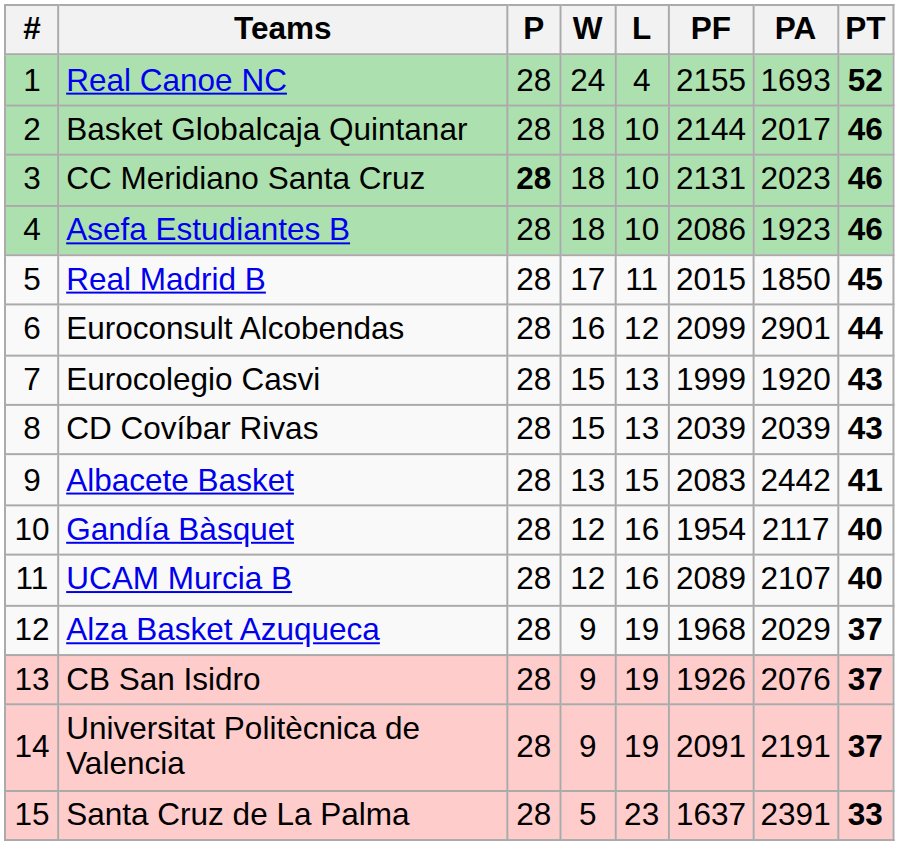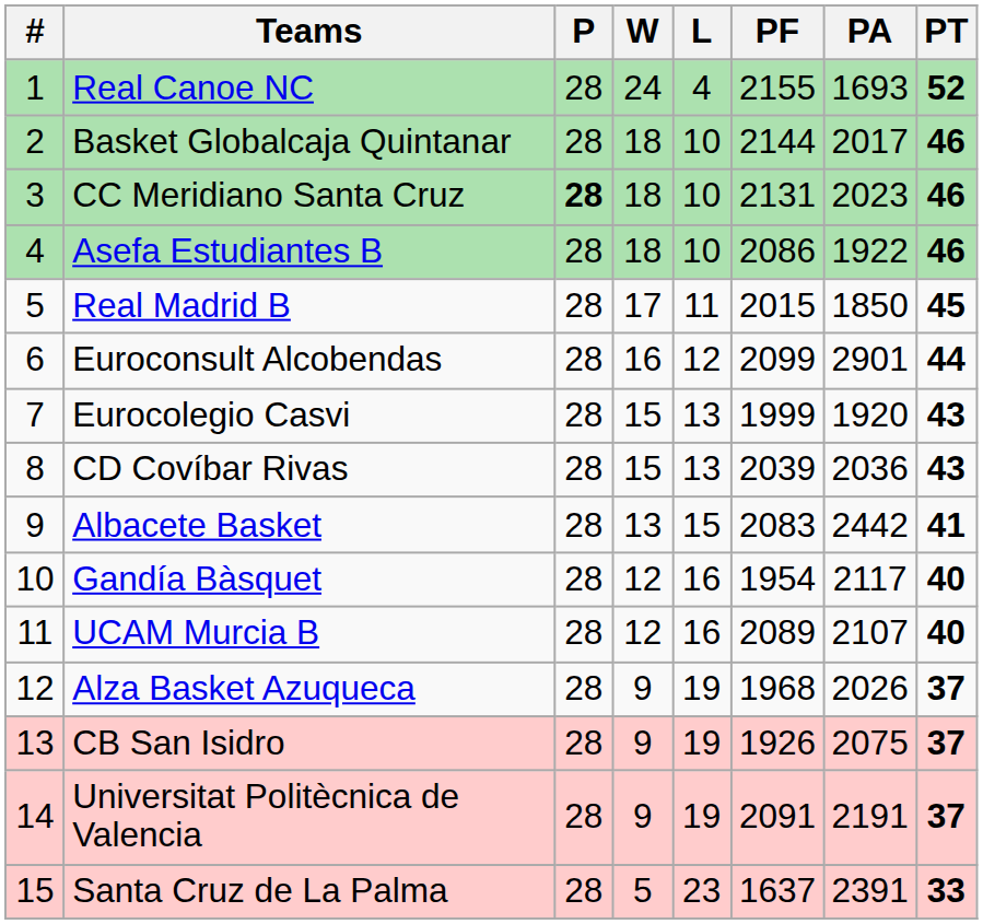 <table class="wikitable" style="text-align: center;">
 <tr>
 <th width=20>#</th>
 <th width=220>Teams</th>
 <th width=20>P</th>
 <th width=20>W</th>
 <th width=20>L</th>
 <th width=35>PF</th>
 <th width=35>PA</th>
 <th width=20>PT</th>
 </tr>
 <tr bgcolor=ACE1AF>
 <td>1</td>
 <td align="left"><a href='#'>Real Canoe NC</a></td>
 <td>28</td>
 <td>24</td>
 <td>4</td>
 <td>2155</td>
 <td>1693</td>
 <td><strong>52</strong></td>
 </tr>
 <tr bgcolor=ACE1AF>
 <td>2</td>
 <td align="left">Basket Globalcaja Quintanar</td>
 <td>28</td>
 <td>18</td>
 <td>10</td>
 <td>2144</td>
 <td>2017</td>
 <td><strong>46</strong></td>
 </tr>
 <tr bgcolor=ACE1AF>
 <td>3</td>
 <td align="left">CC Meridiano Santa Cruz</td>
 <td><strong>28</strong></td>
 <td>18</td>
 <td>10</td>
 <td>2131</td>
 <td>2023</td>
 <td><strong>46</strong></td>
 </tr>
 <tr bgcolor=ACE1AF>
 <td>4</td>
 <td align="left"><a href='#'>Asefa Estudiantes B</a></td>
 <td>28</td>
 <td>18</td>
 <td>10</td>
 <td>2086</td>
-<td>1923</td>
+<td>1922</td>
 <td><strong>46</strong></td>
 </tr>
 <tr>
 <td>5</td>
 <td align="left"><a href='#'>Real Madrid B</a></td>
 <td>28</td>
 <td>17</td>
 <td>11</td>
 <td>2015</td>
 <td>1850</td>
 <td><strong>45</strong></td>
 </tr>
 <tr>
 <td>6</td>
 <td align="left">Euroconsult Alcobendas</td>
 <td>28</td>
 <td>16</td>
 <td>12</td>
 <td>2099</td>
 <td>2901</td>
 <td><strong>44</strong></td>
 </tr>
 <tr>
 <td>7</td>
 <td align="left">Eurocolegio Casvi</td>
 <td>28</td>
 <td>15</td>
 <td>13</td>
 <td>1999</td>
 <td>1920</td>
 <td><strong>43</strong></td>
 </tr>
 <tr>
 <td>8</td>
 <td align="left">CD Covíbar Rivas</td>
 <td>28</td>
 <td>15</td>
 <td>13</td>
 <td>2039</td>
-<td>2039</td>
+<td>2036</td>
 <td><strong>43</strong></td>
 </tr>
 <tr>
 <td>9</td>
 <td align="left"><a href='#'>Albacete Basket</a></td>
 <td>28</td>
 <td>13</td>
 <td>15</td>
 <td>2083</td>
 <td>2442</td>
 <td><strong>41</strong></td>
 </tr>
 <tr>
 <td>10</td>
 <td align="left"><a href='#'>Gandía Bàsquet</a></td>
 <td>28</td>
 <td>12</td>
 <td>16</td>
 <td>1954</td>
 <td>2117</td>
 <td><strong>40</strong></td>
 </tr>
 <tr>
 <td>11</td>
 <td align="left"><a href='#'>UCAM Murcia B</a></td>
 <td>28</td>
 <td>12</td>
 <td>16</td>
 <td>2089</td>
 <td>2107</td>
 <td><strong>40</strong></td>
 </tr>
 <tr>
 <td>12</td>
 <td align="left"><a href='#'>Alza Basket Azuqueca</a></td>
 <td>28</td>
 <td>9</td>
 <td>19</td>
 <td>1968</td>
-<td>2029</td>
+<td>2026</td>
 <td><strong>37</strong></td>
 </tr>
 <tr bgcolor=FFCCCC>
 <td>13</td>
 <td align="left">CB San Isidro</td>
 <td>28</td>
 <td>9</td>
 <td>19</td>
 <td>1926</td>
-<td>2076</td>
+<td>2075</td>
 <td><strong>37</strong></td>
 </tr>
 <tr bgcolor=FFCCCC>
 <td>14</td>
 <td align="left">Universitat Politècnica de Valencia</td>
 <td>28</td>
 <td>9</td>
 <td>19</td>
 <td>2091</td>
 <td>2191</td>
 <td><strong>37</strong></td>
 </tr>
 <tr bgcolor=FFCCCC>
 <td>15</td>
 <td align="left">Santa Cruz de La Palma</td>
 <td>28</td>
 <td>5</td>
 <td>23</td>
 <td>1637</td>
 <td>2391</td>
 <td><strong>33</strong></td>
 </tr>
 <tr>
 </tr>
 </table>
